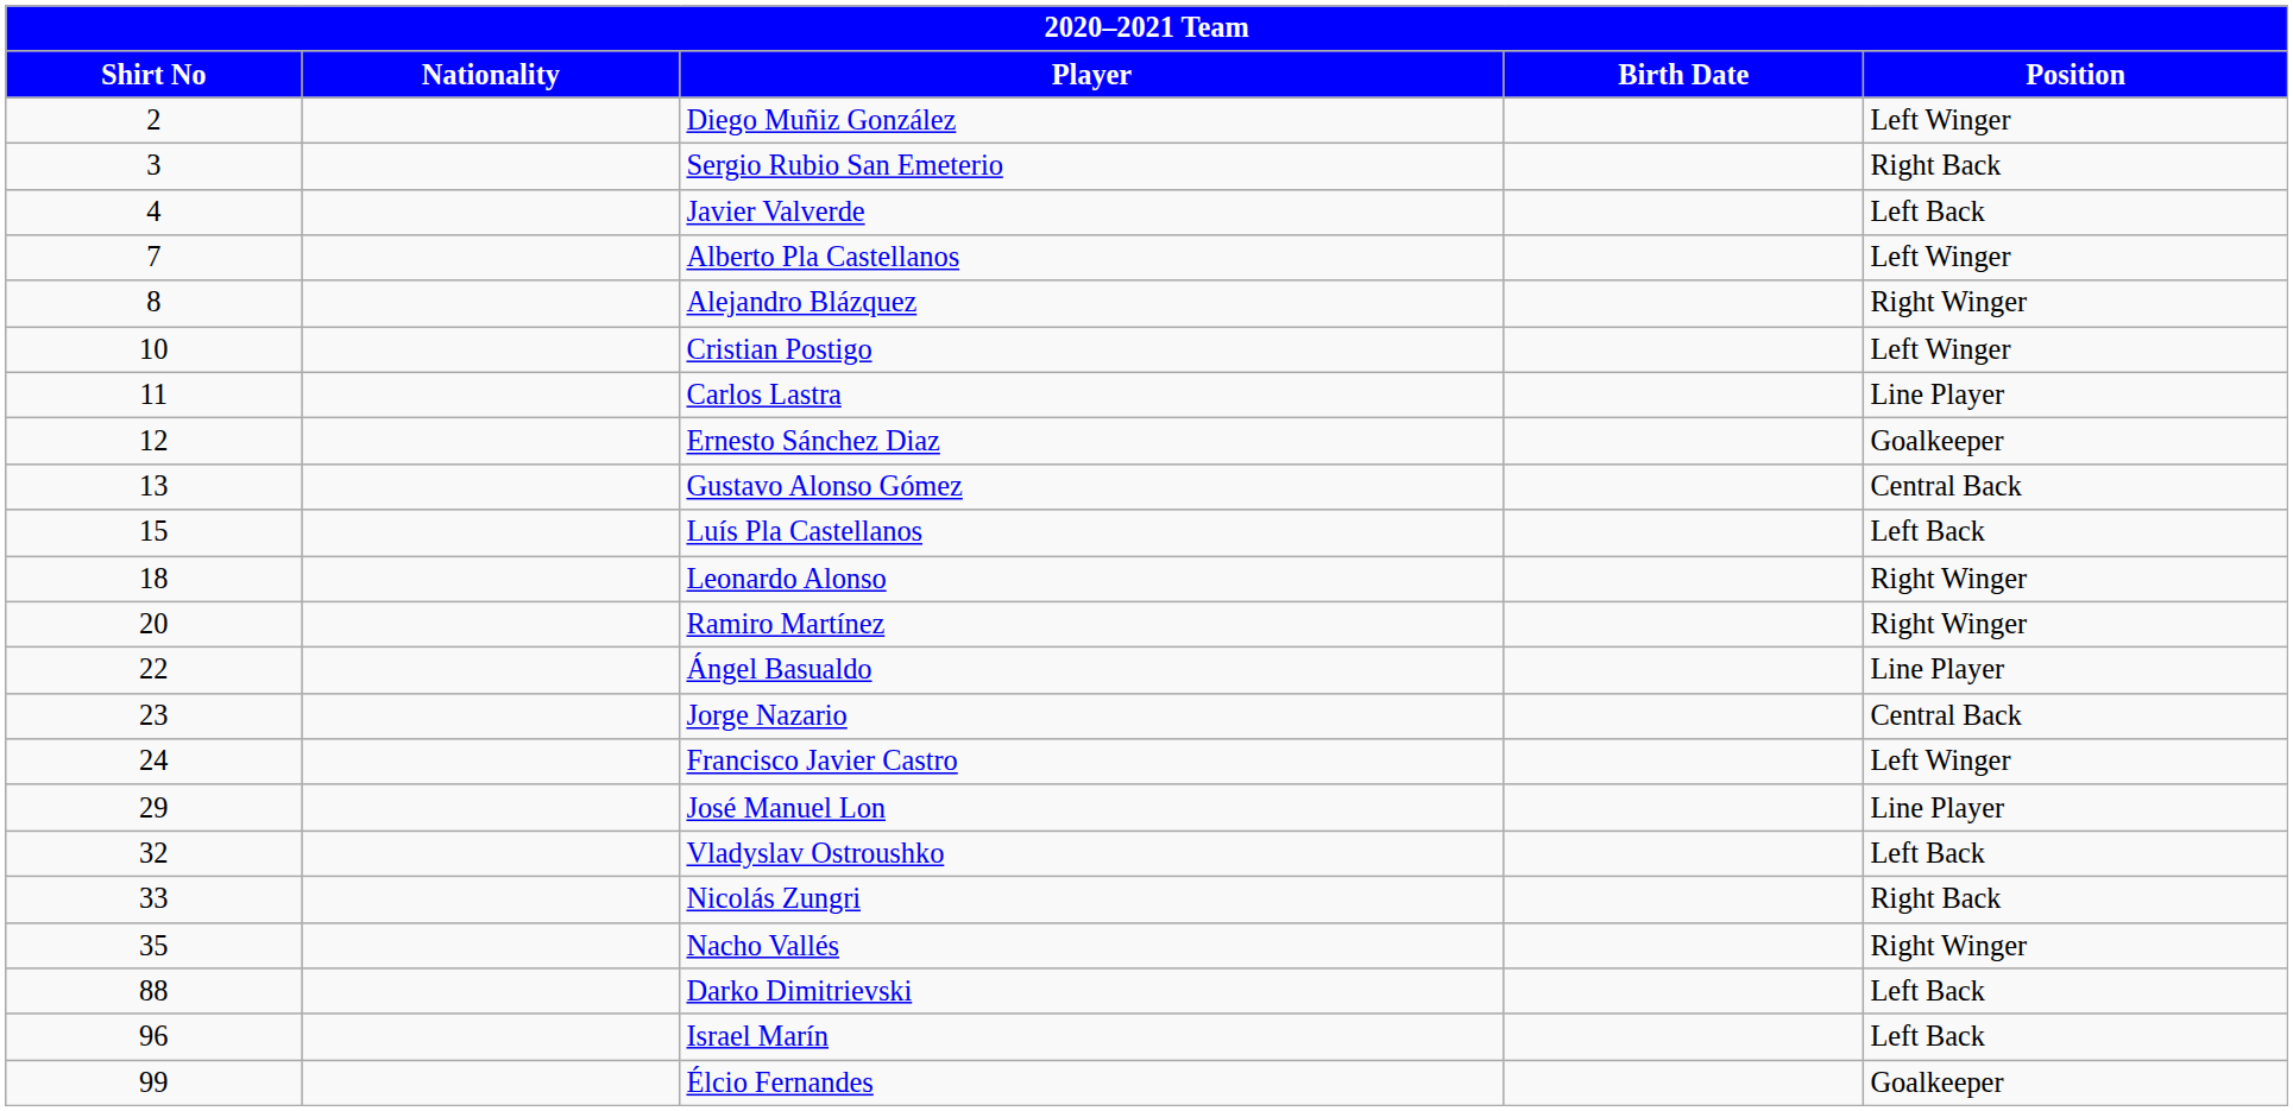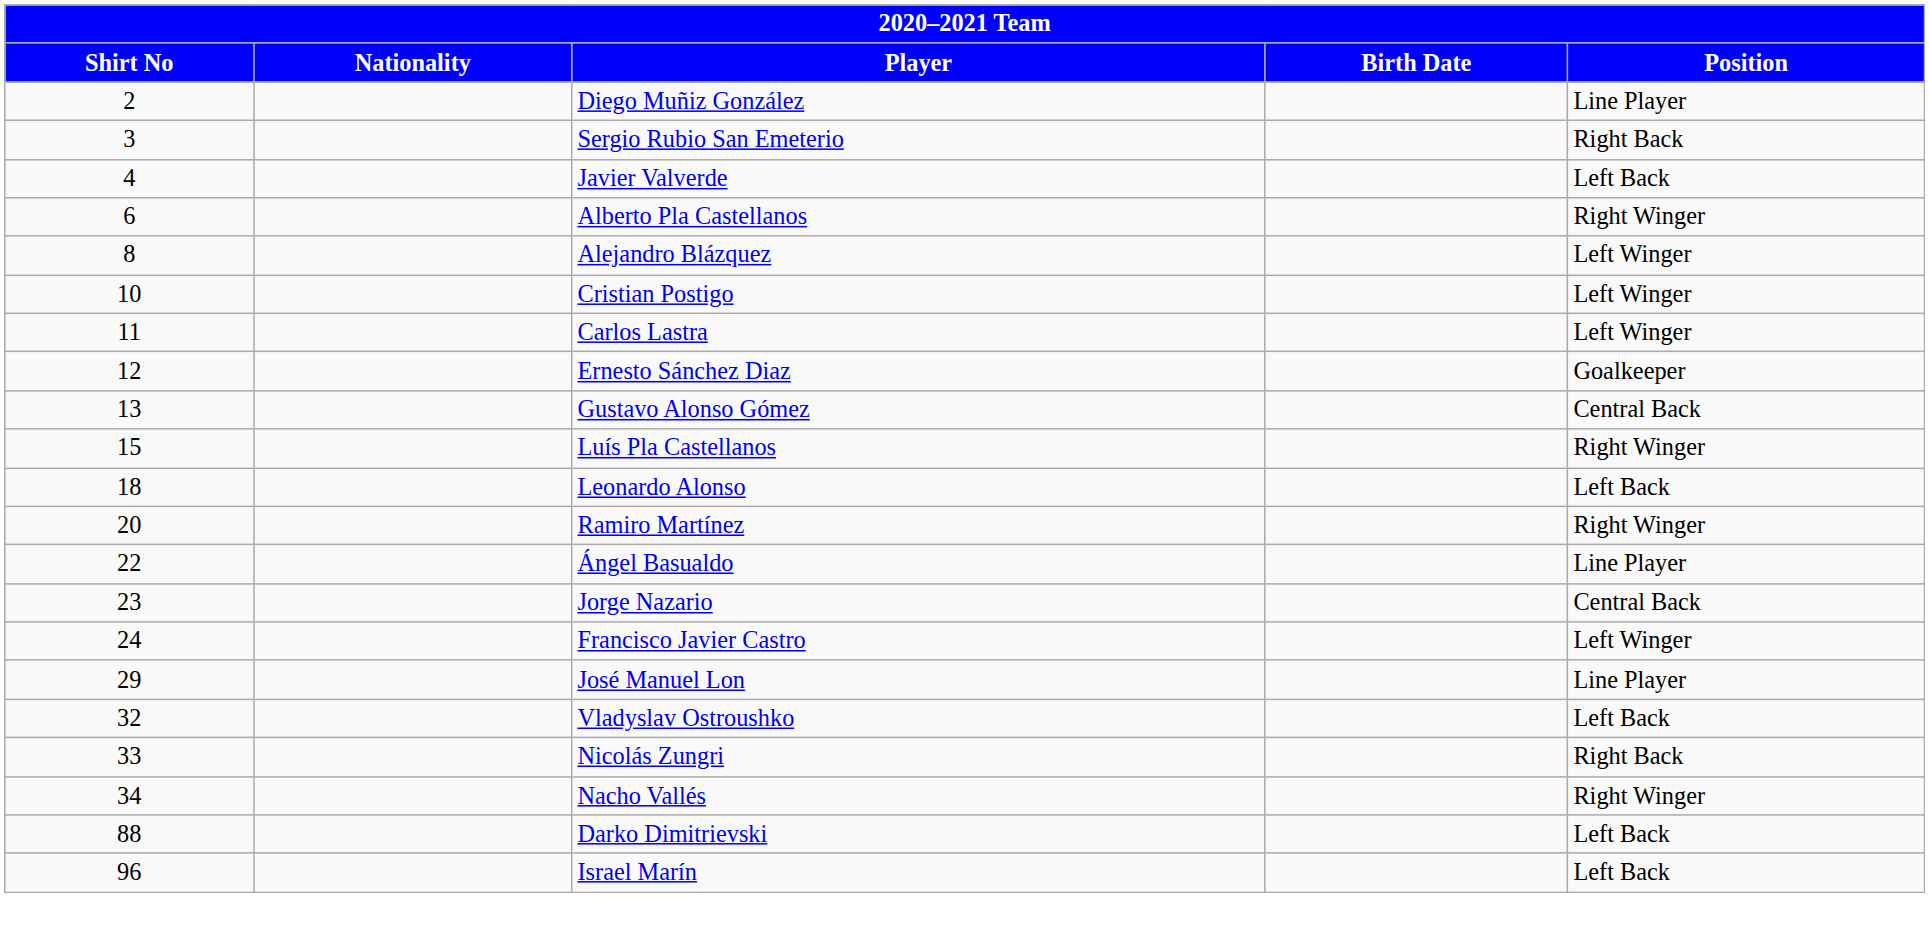 <table class="wikitable collapsible collapsed" style="width:100%;">
 <tr>
 <th colspan=5 style="background-color:#0000FF;color:#FFFFFF;text-align:center;"> <strong>2020–2021 Team</strong></th>
 </tr>
 <tr>
 <th style="color:#FFFFFF; background:#0000FF">Shirt No</th>
 <th style="color:#FFFFFF; background:#0000FF">Nationality</th>
 <th style="color:#FFFFFF; background:#0000FF">Player</th>
 <th style="color:#FFFFFF; background:#0000FF">Birth Date</th>
 <th style="color:#FFFFFF; background:#0000FF">Position</th>
 </tr>
 <tr>
 <td align=center>2</td>
 <td></td>
 <td><a href='#'>Diego Muñiz González</a></td>
 <td></td>
-<td>Left Winger</td>
+<td>Line Player</td>
 </tr>
 <tr>
 <td align=center>3</td>
 <td></td>
 <td><a href='#'>Sergio Rubio San Emeterio</a></td>
 <td></td>
 <td>Right Back</td>
 </tr>
 <tr>
 <td align=center>4</td>
 <td></td>
 <td><a href='#'>Javier Valverde</a></td>
 <td></td>
 <td>Left Back</td>
 </tr>
 <tr>
-<td align=center>7</td>
+<td align=center>6</td>
 <td></td>
 <td><a href='#'>Alberto Pla Castellanos</a></td>
 <td></td>
-<td>Left Winger</td>
+<td>Right Winger</td>
 </tr>
 <tr>
 <td align=center>8</td>
 <td></td>
 <td><a href='#'>Alejandro Blázquez</a></td>
 <td></td>
-<td>Right Winger</td>
+<td>Left Winger</td>
 </tr>
 <tr>
 <td align=center>10</td>
 <td></td>
 <td><a href='#'>Cristian Postigo</a></td>
 <td></td>
 <td>Left Winger</td>
 </tr>
 <tr>
 <td align=center>11</td>
 <td></td>
 <td><a href='#'>Carlos Lastra</a></td>
 <td></td>
-<td>Line Player</td>
+<td>Left Winger</td>
 </tr>
 <tr>
 <td align=center>12</td>
 <td></td>
 <td><a href='#'>Ernesto Sánchez Diaz</a></td>
 <td></td>
 <td>Goalkeeper</td>
 </tr>
 <tr>
 <td align=center>13</td>
 <td></td>
 <td><a href='#'>Gustavo Alonso Gómez</a></td>
 <td></td>
 <td>Central Back</td>
 </tr>
 <tr>
 <td align=center>15</td>
 <td></td>
 <td><a href='#'>Luís Pla Castellanos</a></td>
 <td></td>
-<td>Left Back</td>
+<td>Right Winger</td>
 </tr>
 <tr>
 <td align=center>18</td>
 <td></td>
 <td><a href='#'>Leonardo Alonso</a></td>
 <td></td>
-<td>Right Winger</td>
+<td>Left Back</td>
 </tr>
 <tr>
 <td align=center>20</td>
 <td></td>
 <td><a href='#'>Ramiro Martínez</a></td>
 <td></td>
 <td>Right Winger</td>
 </tr>
 <tr>
 <td align=center>22</td>
 <td></td>
 <td><a href='#'>Ángel Basualdo</a></td>
 <td></td>
 <td>Line Player</td>
 </tr>
 <tr>
 <td align=center>23</td>
 <td></td>
 <td><a href='#'>Jorge Nazario</a></td>
 <td></td>
 <td>Central Back</td>
 </tr>
 <tr>
 <td align=center>24</td>
 <td></td>
 <td><a href='#'>Francisco Javier Castro</a></td>
 <td></td>
 <td>Left Winger</td>
 </tr>
 <tr>
 <td align=center>29</td>
 <td></td>
 <td><a href='#'>José Manuel Lon</a></td>
 <td></td>
 <td>Line Player</td>
 </tr>
 <tr>
 <td align=center>32</td>
 <td></td>
 <td><a href='#'>Vladyslav Ostroushko</a></td>
 <td></td>
 <td>Left Back</td>
 </tr>
 <tr>
 <td align=center>33</td>
 <td></td>
 <td><a href='#'>Nicolás Zungri</a></td>
 <td></td>
 <td>Right Back</td>
 </tr>
 <tr>
-<td align=center>35</td>
+<td align=center>34</td>
 <td></td>
 <td><a href='#'>Nacho Vallés</a></td>
 <td></td>
 <td>Right Winger</td>
 </tr>
 <tr>
 <td align=center>88</td>
 <td></td>
 <td><a href='#'>Darko Dimitrievski</a></td>
 <td></td>
 <td>Left Back</td>
 </tr>
 <tr>
 <td align=center>96</td>
 <td></td>
 <td><a href='#'>Israel Marín</a></td>
 <td></td>
 <td>Left Back</td>
 </tr>
-<tr>
-<td align=center>99</td>
-<td></td>
-<td><a href='#'>Élcio Fernandes</a></td>
-<td></td>
-<td>Goalkeeper</td>
-</tr>
 </table>
